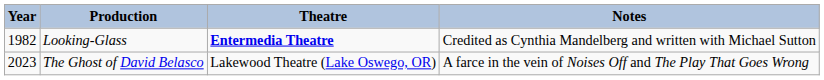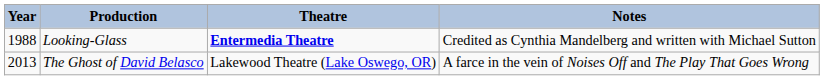 <table class="wikitable" style="font-size:90%;">
 <tr>
 <th style="background:#B0C4DE;">Year</th>
 <th style="background:#B0C4DE;">Production</th>
 <th style="background:#B0C4DE;">Theatre</th>
 <th style="background:#B0C4DE;">Notes</th>
 </tr>
 <tr>
-<td>1982</td>
+<td>1988</td>
 <td><em>Looking-Glass</em></td>
 <td><strong><a href='#'>Entermedia Theatre</a></strong></td>
 <td>Credited as Cynthia Mandelberg and written with Michael Sutton</td>
 </tr>
 <tr>
-<td>2023</td>
+<td>2013</td>
 <td><em>The Ghost of <a href='#'>David Belasco</a></em></td>
 <td>Lakewood Theatre (<a href='#'>Lake Oswego, OR</a>)</td>
 <td>A farce in the vein of <em>Noises Off</em> and <em>The Play That Goes Wrong</em></td>
 </tr>
 </table>
